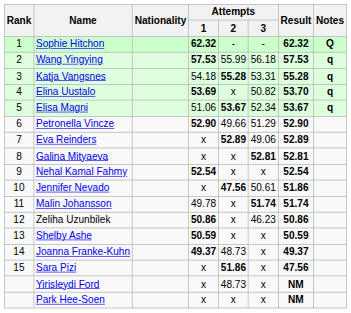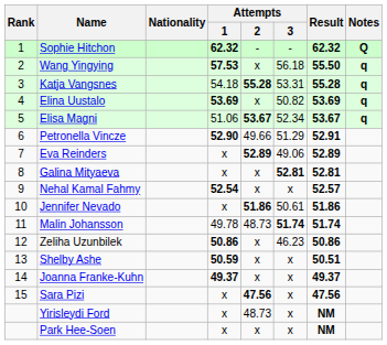 <table class="wikitable sortable" style="text-align:center">
 <tr>
 <th rowspan=2>Rank</th>
 <th rowspan=2>Name</th>
 <th rowspan=2>Nationality</th>
 <th colspan=3>Attempts</th>
 <th rowspan=2>Result</th>
 <th rowspan=2>Notes</th>
 </tr>
 <tr>
 <th>1</th>
 <th>2</th>
 <th>3</th>
 </tr>
 <tr bgcolor=ccffcc>
 <td>1</td>
 <td align=left><a href='#'>Sophie Hitchon</a></td>
 <td align=left></td>
 <td><strong>62.32</strong></td>
 <td>-</td>
 <td>-</td>
 <td><strong>62.32</strong></td>
 <td><strong>Q</strong></td>
 </tr>
 <tr bgcolor=ddffdd>
 <td>2</td>
 <td align=left><a href='#'>Wang Yingying</a></td>
 <td align=left></td>
 <td><strong>57.53</strong></td>
-<td>55.99</td>
+<td>x</td>
 <td>56.18</td>
-<td><strong>57.53</strong></td>
+<td><strong>55.50</strong></td>
 <td><strong>q</strong></td>
 </tr>
 <tr bgcolor=ddffdd>
 <td>3</td>
 <td align=left><a href='#'>Katja Vangsnes</a></td>
 <td align=left></td>
 <td>54.18</td>
 <td><strong>55.28</strong></td>
 <td>53.31</td>
 <td><strong>55.28</strong></td>
 <td><strong>q</strong></td>
 </tr>
 <tr bgcolor=ddffdd>
 <td>4</td>
 <td align=left><a href='#'>Elina Uustalo</a></td>
 <td align=left></td>
 <td><strong>53.69</strong></td>
 <td>x</td>
 <td>50.82</td>
-<td><strong>53.70</strong></td>
+<td><strong>53.69</strong></td>
 <td><strong>q</strong></td>
 </tr>
 <tr bgcolor=ddffdd>
 <td>5</td>
 <td align=left><a href='#'>Elisa Magni</a></td>
 <td align=left></td>
 <td>51.06</td>
 <td><strong>53.67</strong></td>
 <td>52.34</td>
 <td><strong>53.67</strong></td>
 <td><strong>q</strong></td>
 </tr>
 <tr>
 <td>6</td>
 <td align=left><a href='#'>Petronella Vincze</a></td>
 <td align=left></td>
 <td><strong>52.90</strong></td>
 <td>49.66</td>
 <td>51.29</td>
-<td><strong>52.90</strong></td>
+<td><strong>52.91</strong></td>
 <td></td>
 </tr>
 <tr>
 <td>7</td>
 <td align=left><a href='#'>Eva Reinders</a></td>
 <td align=left></td>
 <td>x</td>
 <td><strong>52.89</strong></td>
 <td>49.06</td>
 <td><strong>52.89</strong></td>
 <td></td>
 </tr>
 <tr>
 <td>8</td>
 <td align=left><a href='#'>Galina Mityaeva</a></td>
 <td align=left></td>
 <td>x</td>
 <td>x</td>
 <td><strong>52.81</strong></td>
 <td><strong>52.81</strong></td>
 <td></td>
 </tr>
 <tr>
 <td>9</td>
 <td align=left><a href='#'>Nehal Kamal Fahmy</a></td>
 <td align=left></td>
 <td><strong>52.54</strong></td>
 <td>x</td>
 <td>x</td>
-<td><strong>52.54</strong></td>
+<td><strong>52.57</strong></td>
 <td></td>
 </tr>
 <tr>
 <td>10</td>
 <td align=left><a href='#'>Jennifer Nevado</a></td>
 <td align=left></td>
 <td>x</td>
-<td><strong>47.56</strong></td>
+<td><strong>51.86</strong></td>
 <td>50.61</td>
 <td><strong>51.86</strong></td>
 <td></td>
 </tr>
 <tr>
 <td>11</td>
 <td align=left><a href='#'>Malin Johansson</a></td>
 <td align=left></td>
 <td>49.78</td>
-<td>x</td>
+<td>48.73</td>
 <td><strong>51.74</strong></td>
 <td><strong>51.74</strong></td>
 <td></td>
 </tr>
 <tr>
 <td>12</td>
 <td align=left>Zeliha Uzunbilek</td>
 <td align=left></td>
 <td><strong>50.86</strong></td>
 <td>x</td>
 <td>46.23</td>
 <td><strong>50.86</strong></td>
 <td></td>
 </tr>
 <tr>
 <td>13</td>
 <td align=left><a href='#'>Shelby Ashe</a></td>
 <td align=left></td>
 <td><strong>50.59</strong></td>
 <td>x</td>
 <td>x</td>
-<td><strong>50.59</strong></td>
+<td><strong>50.51</strong></td>
 <td></td>
 </tr>
 <tr>
 <td>14</td>
 <td align=left><a href='#'>Joanna Franke-Kuhn</a></td>
 <td align=left></td>
 <td><strong>49.37</strong></td>
-<td>48.73</td>
+<td>x</td>
 <td>x</td>
 <td><strong>49.37</strong></td>
 <td></td>
 </tr>
 <tr>
 <td>15</td>
 <td align=left><a href='#'>Sara Pizi</a></td>
 <td align=left></td>
 <td>x</td>
-<td><strong>51.86</strong></td>
+<td><strong>47.56</strong></td>
 <td>x</td>
 <td><strong>47.56</strong></td>
 <td></td>
 </tr>
 <tr>
 <td></td>
 <td align=left><a href='#'>Yirisleydi Ford</a></td>
 <td align=left></td>
 <td>x</td>
 <td>48.73</td>
 <td>x</td>
 <td><strong>NM</strong></td>
 <td></td>
 </tr>
 <tr>
 <td></td>
 <td align=left><a href='#'>Park Hee-Soen</a></td>
 <td align=left></td>
 <td>x</td>
 <td>x</td>
 <td>x</td>
 <td><strong>NM</strong></td>
 <td></td>
 </tr>
 </table>
